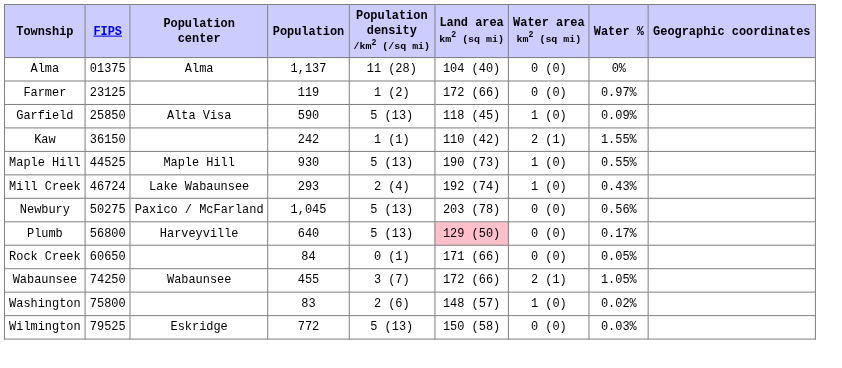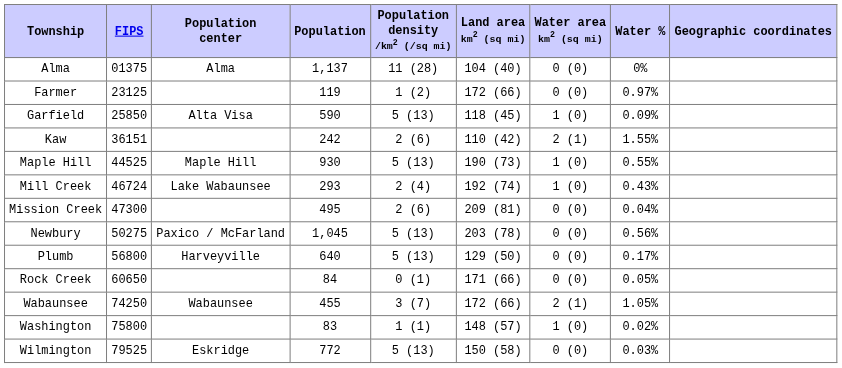 <table class="toccolours" border=1 cellspacing=0 cellpadding=4 style="text-align:center; border-collapse:collapse; font-size:90%;">
 <tr style="background:#ccccff">
 <th>Township</th>
 <th><a href='#'>FIPS</a></th>
 <th>Population<br>center</th>
 <th>Population</th>
 <th>Population<br>density<br><small>/km<sup>2</sup> (/sq mi)</small></th>
 <th>Land area<br><small>km<sup>2</sup> (sq mi)</small></th>
 <th>Water area<br><small>km<sup>2</sup> (sq mi)</small></th>
 <th>Water %</th>
 <th>Geographic coordinates</th>
 </tr>
 <tr>
 <td>Alma</td>
 <td>01375</td>
 <td>Alma</td>
 <td>1,137</td>
 <td>11 (28)</td>
 <td>104 (40)</td>
 <td>0 (0)</td>
 <td>0%</td>
 <td></td>
 </tr>
 <tr>
 <td>Farmer</td>
 <td>23125</td>
 <td></td>
 <td>119</td>
 <td>1 (2)</td>
 <td>172 (66)</td>
 <td>0 (0)</td>
 <td>0.97%</td>
 <td></td>
 </tr>
 <tr>
 <td>Garfield</td>
 <td>25850</td>
 <td>Alta Visa</td>
 <td>590</td>
 <td>5 (13)</td>
 <td>118 (45)</td>
 <td>1 (0)</td>
 <td>0.09%</td>
 <td></td>
 </tr>
 <tr>
 <td>Kaw</td>
-<td>36150</td>
+<td>36151</td>
 <td></td>
 <td>242</td>
-<td>1 (1)</td>
+<td>2 (6)</td>
 <td>110 (42)</td>
 <td>2 (1)</td>
 <td>1.55%</td>
 <td></td>
 </tr>
 <tr>
 <td>Maple Hill</td>
 <td>44525</td>
 <td>Maple Hill</td>
 <td>930</td>
 <td>5 (13)</td>
 <td>190 (73)</td>
 <td>1 (0)</td>
 <td>0.55%</td>
 <td></td>
 </tr>
 <tr>
 <td>Mill Creek</td>
 <td>46724</td>
 <td>Lake Wabaunsee</td>
 <td>293</td>
 <td>2 (4)</td>
 <td>192 (74)</td>
 <td>1 (0)</td>
 <td>0.43%</td>
 <td></td>
 </tr>
 <tr>
+<td>Mission Creek</td>
+<td>47300</td>
+<td></td>
+<td>495</td>
+<td>2 (6)</td>
+<td>209 (81)</td>
+<td>0 (0)</td>
+<td>0.04%</td>
+<td></td>
+</tr>
+<tr>
 <td>Newbury</td>
 <td>50275</td>
 <td>Paxico / McFarland</td>
 <td>1,045</td>
 <td>5 (13)</td>
 <td>203 (78)</td>
 <td>0 (0)</td>
 <td>0.56%</td>
 <td></td>
 </tr>
 <tr>
 <td>Plumb</td>
 <td>56800</td>
 <td>Harveyville</td>
 <td>640</td>
 <td>5 (13)</td>
-<td style="background: pink;">129 (50)</td>
+<td>129 (50)</td>
 <td>0 (0)</td>
 <td>0.17%</td>
 <td></td>
 </tr>
 <tr>
 <td>Rock Creek</td>
 <td>60650</td>
 <td></td>
 <td>84</td>
 <td>0 (1)</td>
 <td>171 (66)</td>
 <td>0 (0)</td>
 <td>0.05%</td>
 <td></td>
 </tr>
 <tr>
 <td>Wabaunsee</td>
 <td>74250</td>
 <td>Wabaunsee</td>
 <td>455</td>
 <td>3 (7)</td>
 <td>172 (66)</td>
 <td>2 (1)</td>
 <td>1.05%</td>
 <td></td>
 </tr>
 <tr>
 <td>Washington</td>
 <td>75800</td>
 <td></td>
 <td>83</td>
-<td>2 (6)</td>
+<td>1 (1)</td>
 <td>148 (57)</td>
 <td>1 (0)</td>
 <td>0.02%</td>
 <td></td>
 </tr>
 <tr>
 <td>Wilmington</td>
 <td>79525</td>
 <td>Eskridge</td>
 <td>772</td>
 <td>5 (13)</td>
 <td>150 (58)</td>
 <td>0 (0)</td>
 <td>0.03%</td>
 <td></td>
 </tr>
 </table>
